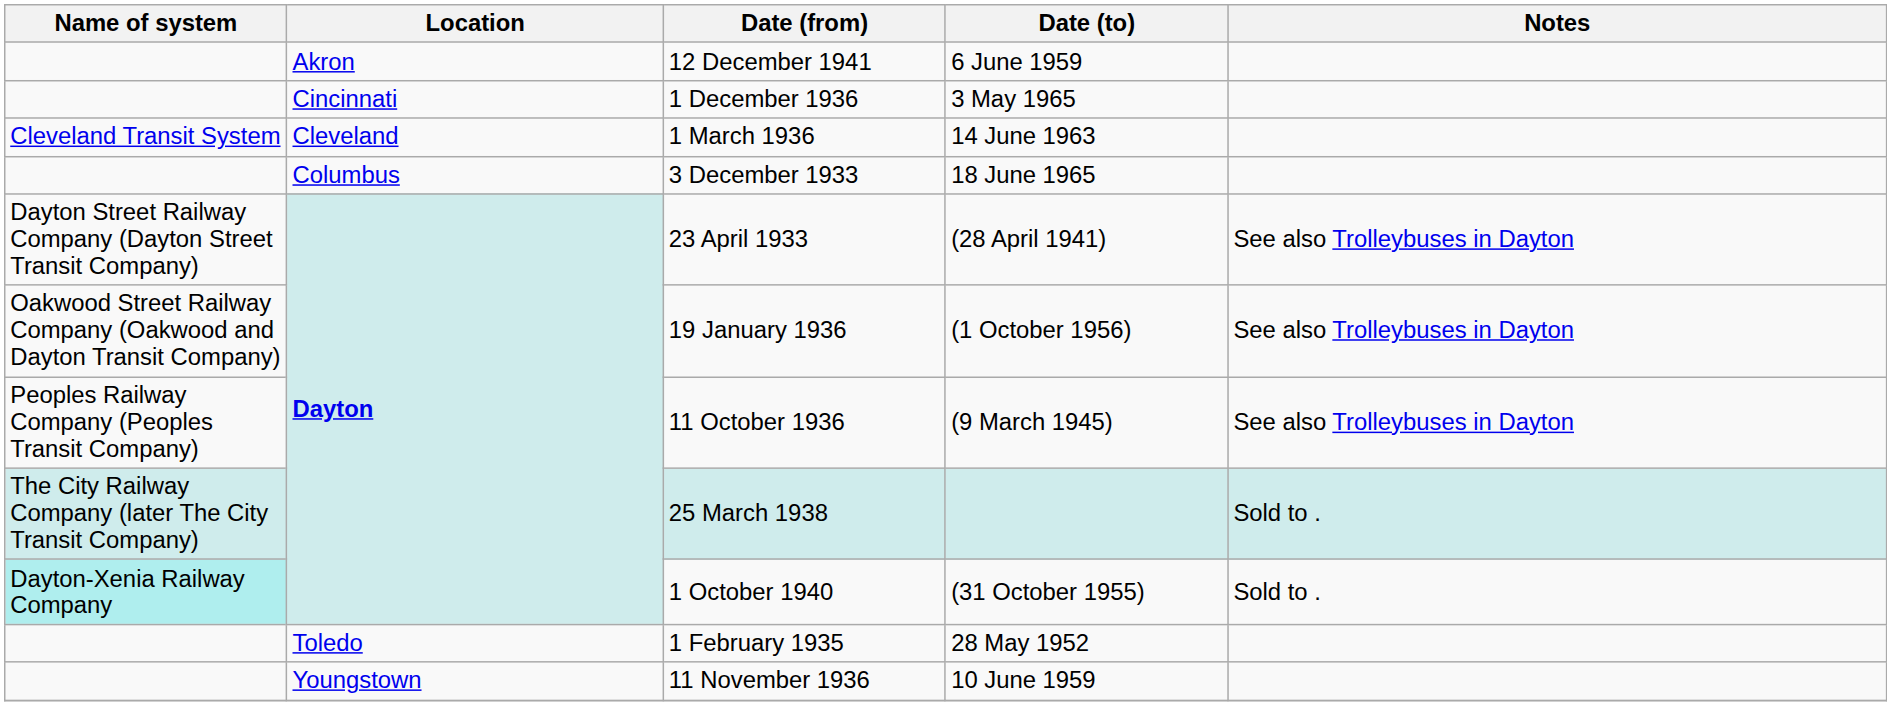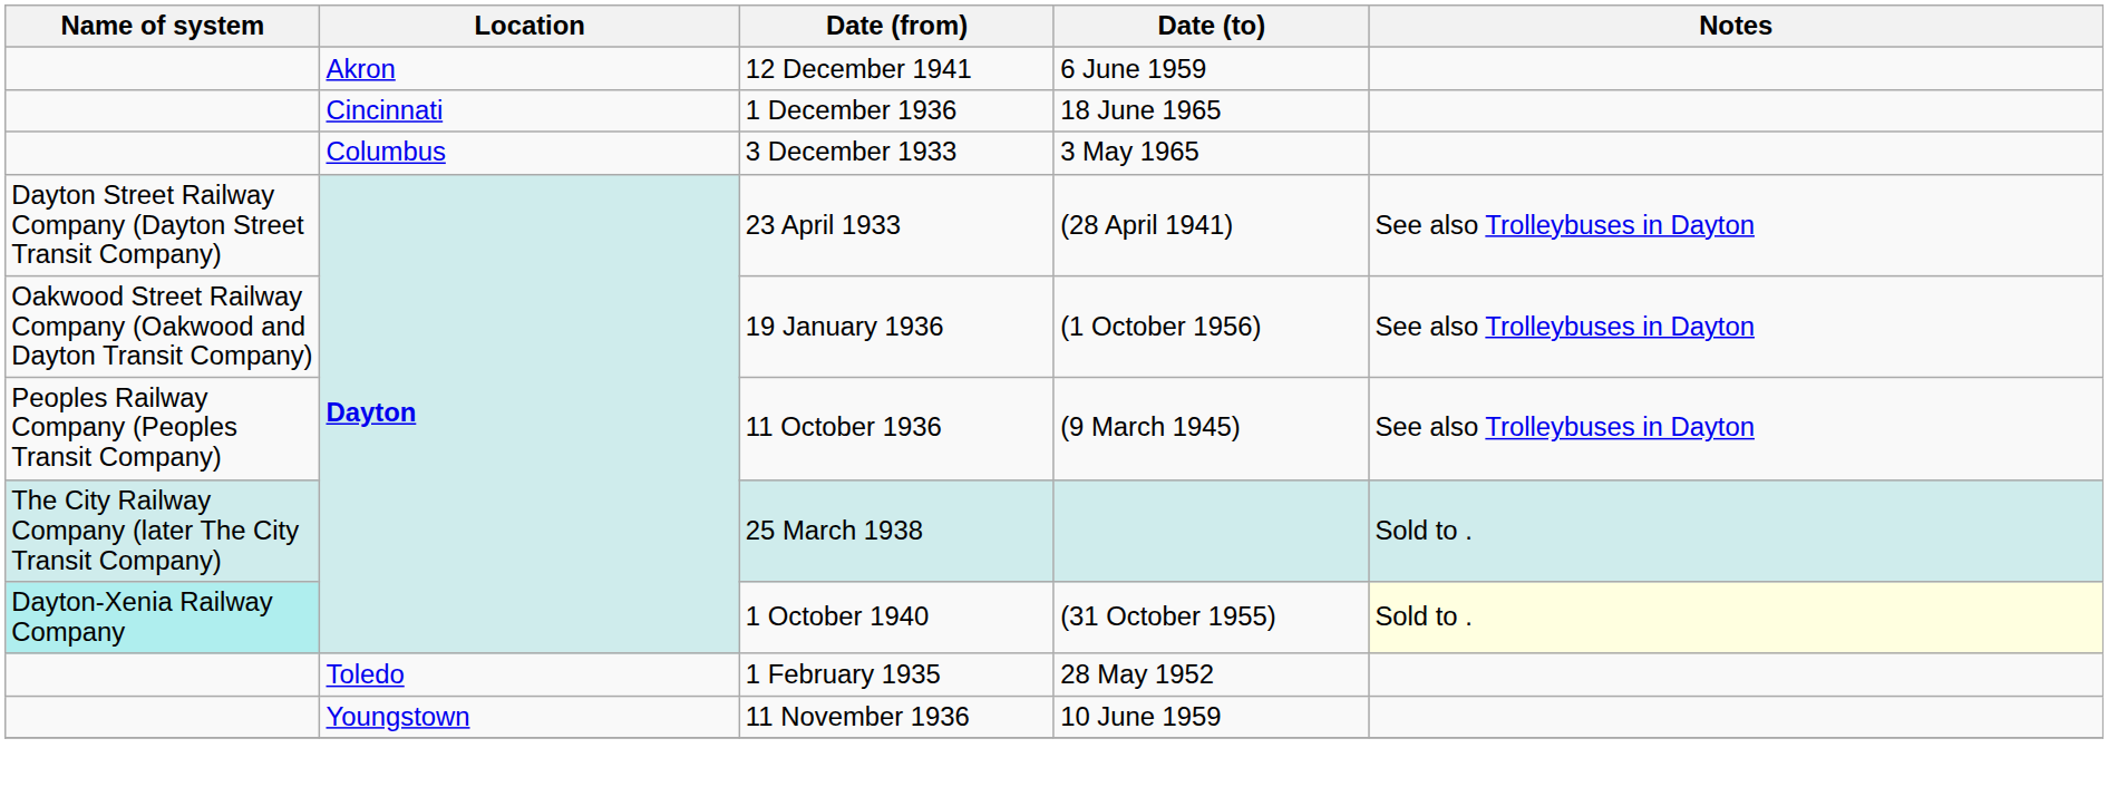 <table class="wikitable" width=100%>
 <tr>
 <th width=15%>Name of system</th>
 <th width=20%>Location</th>
 <th width=15%>Date (from)</th>
 <th width=15%>Date (to)</th>
 <th width=35%>Notes</th>
 </tr>
 <tr>
 <td> </td>
 <td><a href='#'>Akron</a></td>
 <td>12 December 1941</td>
 <td>6 June 1959</td>
 <td> </td>
 </tr>
 <tr>
 <td> </td>
 <td><a href='#'>Cincinnati</a></td>
 <td>1 December 1936</td>
-<td>3 May 1965</td>
-<td> </td>
-</tr>
-<tr>
-<td><a href='#'>Cleveland Transit System</a></td>
-<td><a href='#'>Cleveland</a></td>
-<td>1 March 1936</td>
-<td>14 June 1963</td>
+<td>18 June 1965</td>
 <td> </td>
 </tr>
 <tr>
 <td> </td>
 <td><a href='#'>Columbus</a></td>
 <td>3 December 1933</td>
-<td>18 June 1965</td>
+<td>3 May 1965</td>
 <td> </td>
 </tr>
 <tr>
 <td>Dayton Street Railway Company (Dayton Street Transit Company)</td>
 <td style="background:#CFECEC" rowspan="5"><strong><a href='#'>Dayton</a></strong></td>
 <td>23 April 1933</td>
 <td>(28 April 1941)</td>
 <td>See also <a href='#'>Trolleybuses in Dayton</a></td>
 </tr>
 <tr>
 <td>Oakwood Street Railway Company (Oakwood and Dayton Transit Company)</td>
 <td>19 January 1936</td>
 <td>(1 October 1956)</td>
 <td>See also <a href='#'>Trolleybuses in Dayton</a></td>
 </tr>
 <tr>
 <td>Peoples Railway Company (Peoples Transit Company)</td>
 <td>11 October 1936</td>
 <td>(9 March 1945)</td>
 <td>See also <a href='#'>Trolleybuses in Dayton</a></td>
 </tr>
 <tr style="background:#CFECEC">
 <td>The City Railway Company (later The City Transit Company)</td>
 <td>25 March 1938</td>
 <td> </td>
 <td>Sold to .</td>
 </tr>
 <tr>
 <td style="background: paleturquoise;">Dayton-Xenia Railway Company</td>
 <td>1 October 1940</td>
 <td>(31 October 1955)</td>
-<td>Sold to .</td>
+<td style="background: lightyellow;">Sold to .</td>
 </tr>
 <tr>
 <td> </td>
 <td><a href='#'>Toledo</a></td>
 <td>1 February 1935</td>
 <td>28 May 1952</td>
 <td> </td>
 </tr>
 <tr>
 <td> </td>
 <td><a href='#'>Youngstown</a></td>
 <td>11 November 1936</td>
 <td>10 June 1959</td>
 <td> </td>
 </tr>
 <tr>
 </tr>
 </table>
